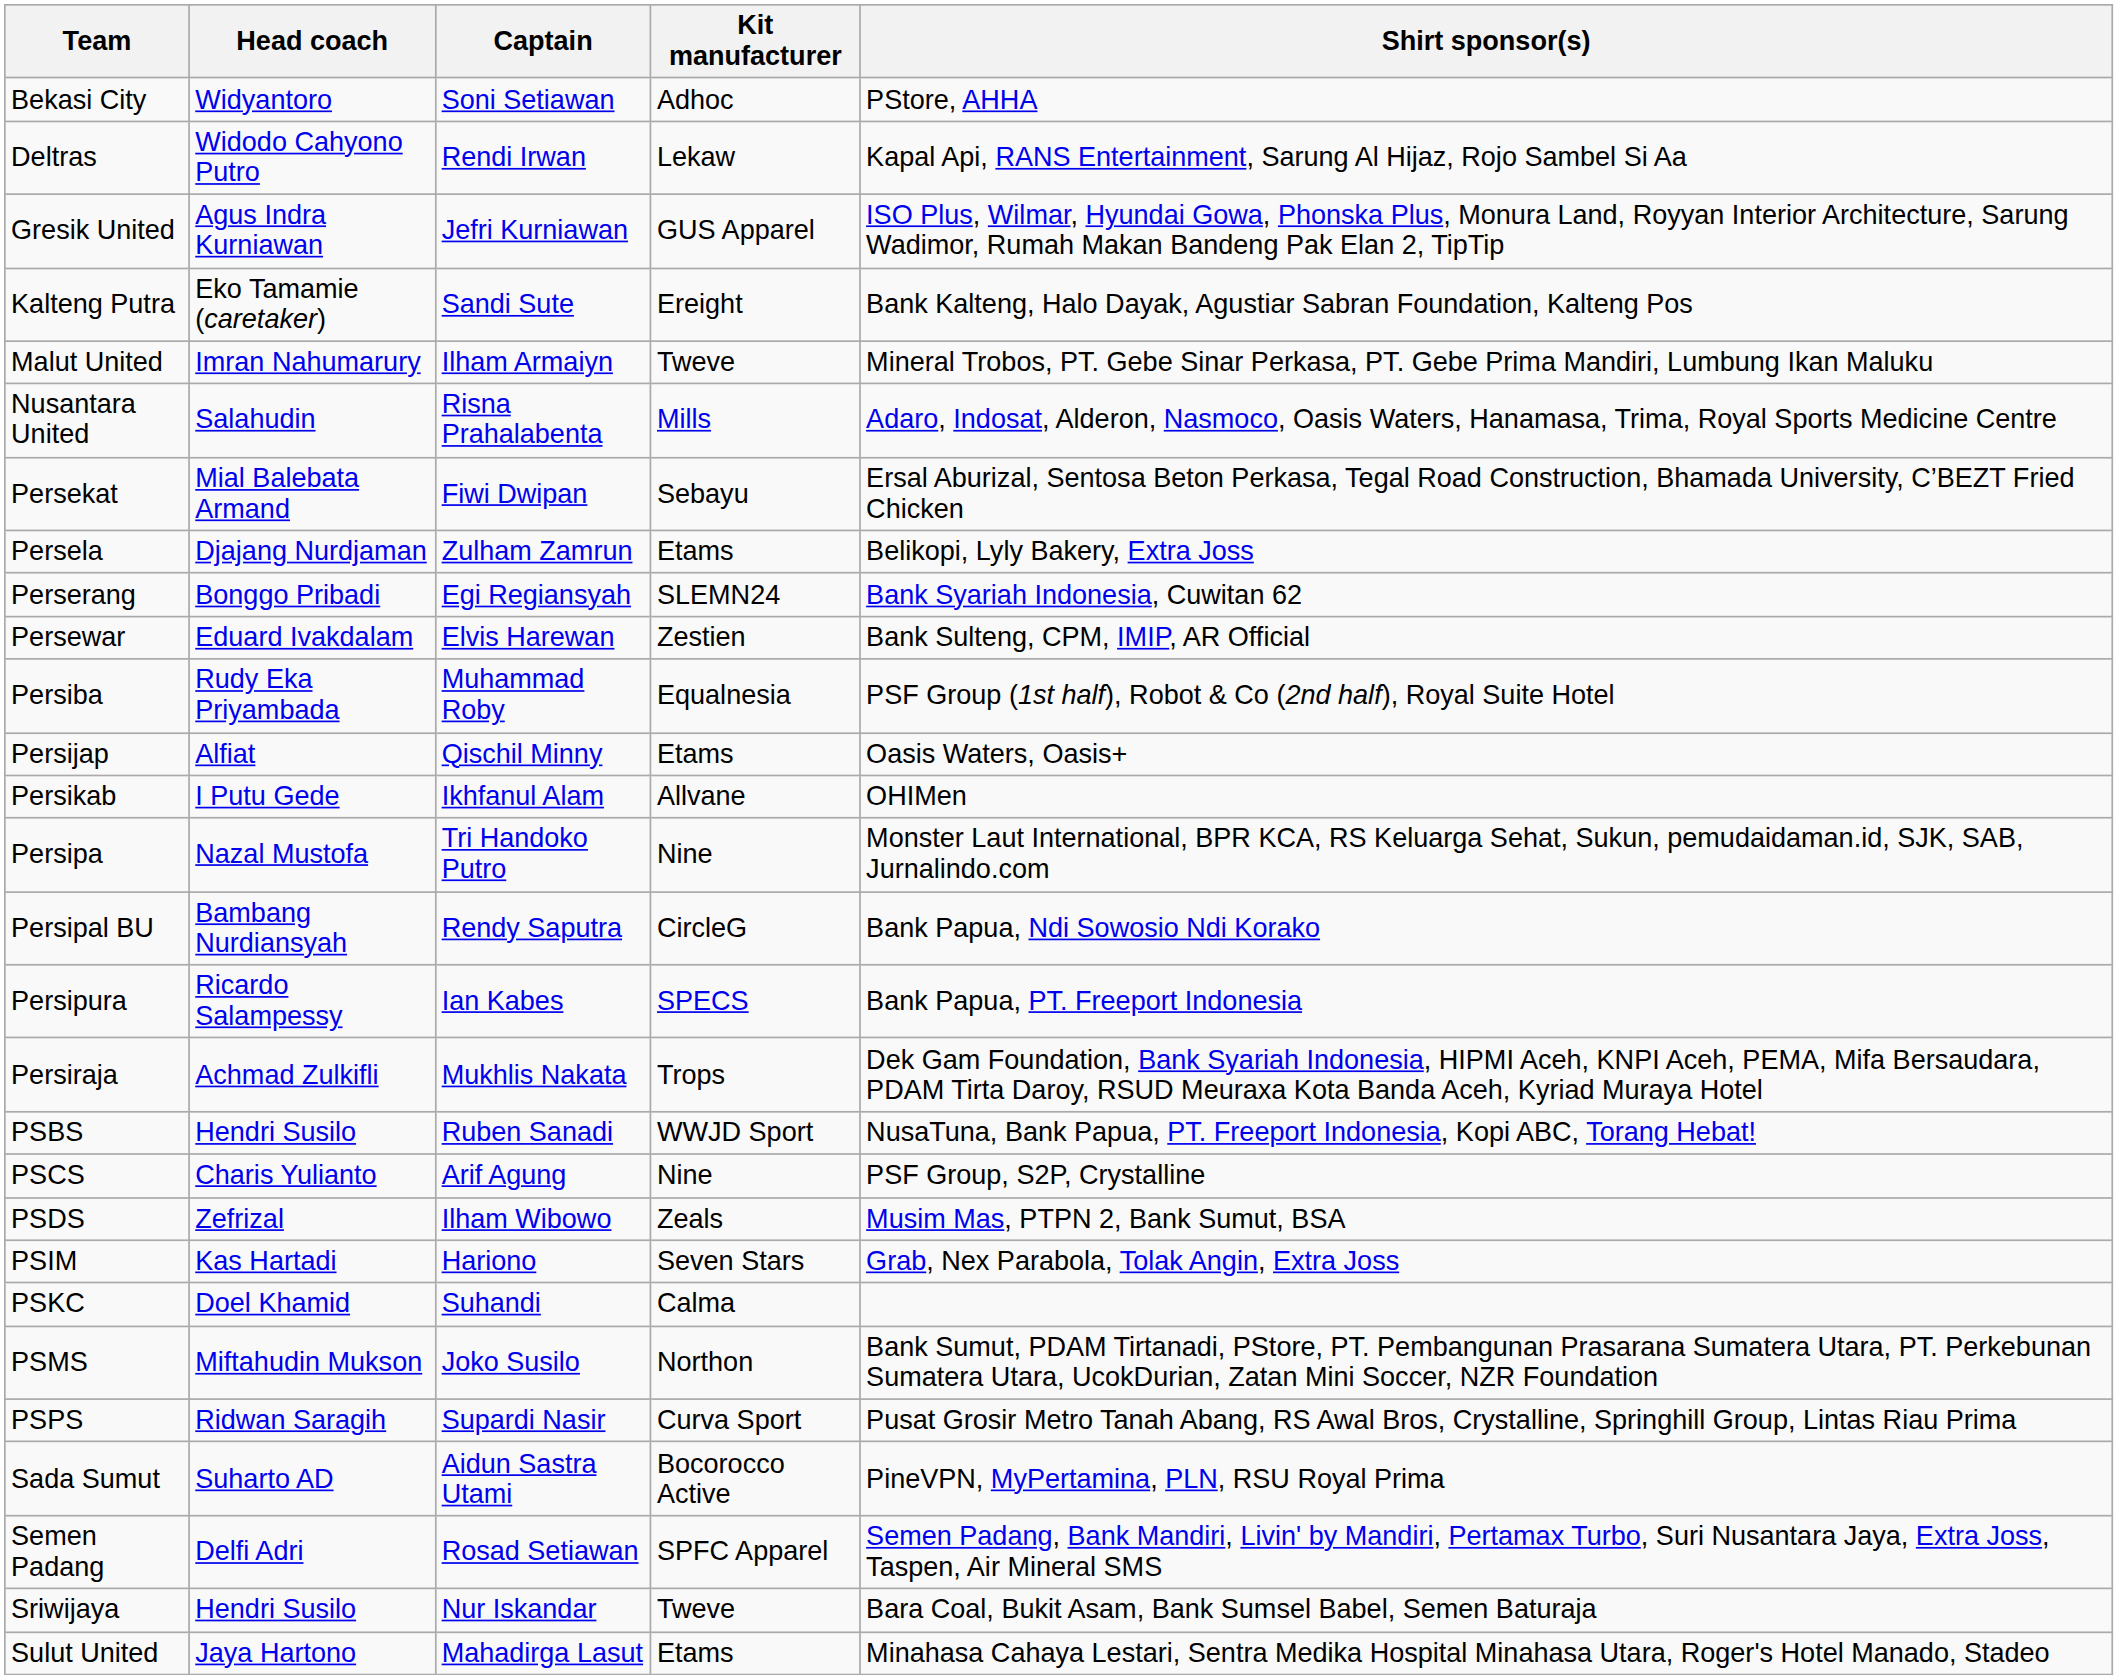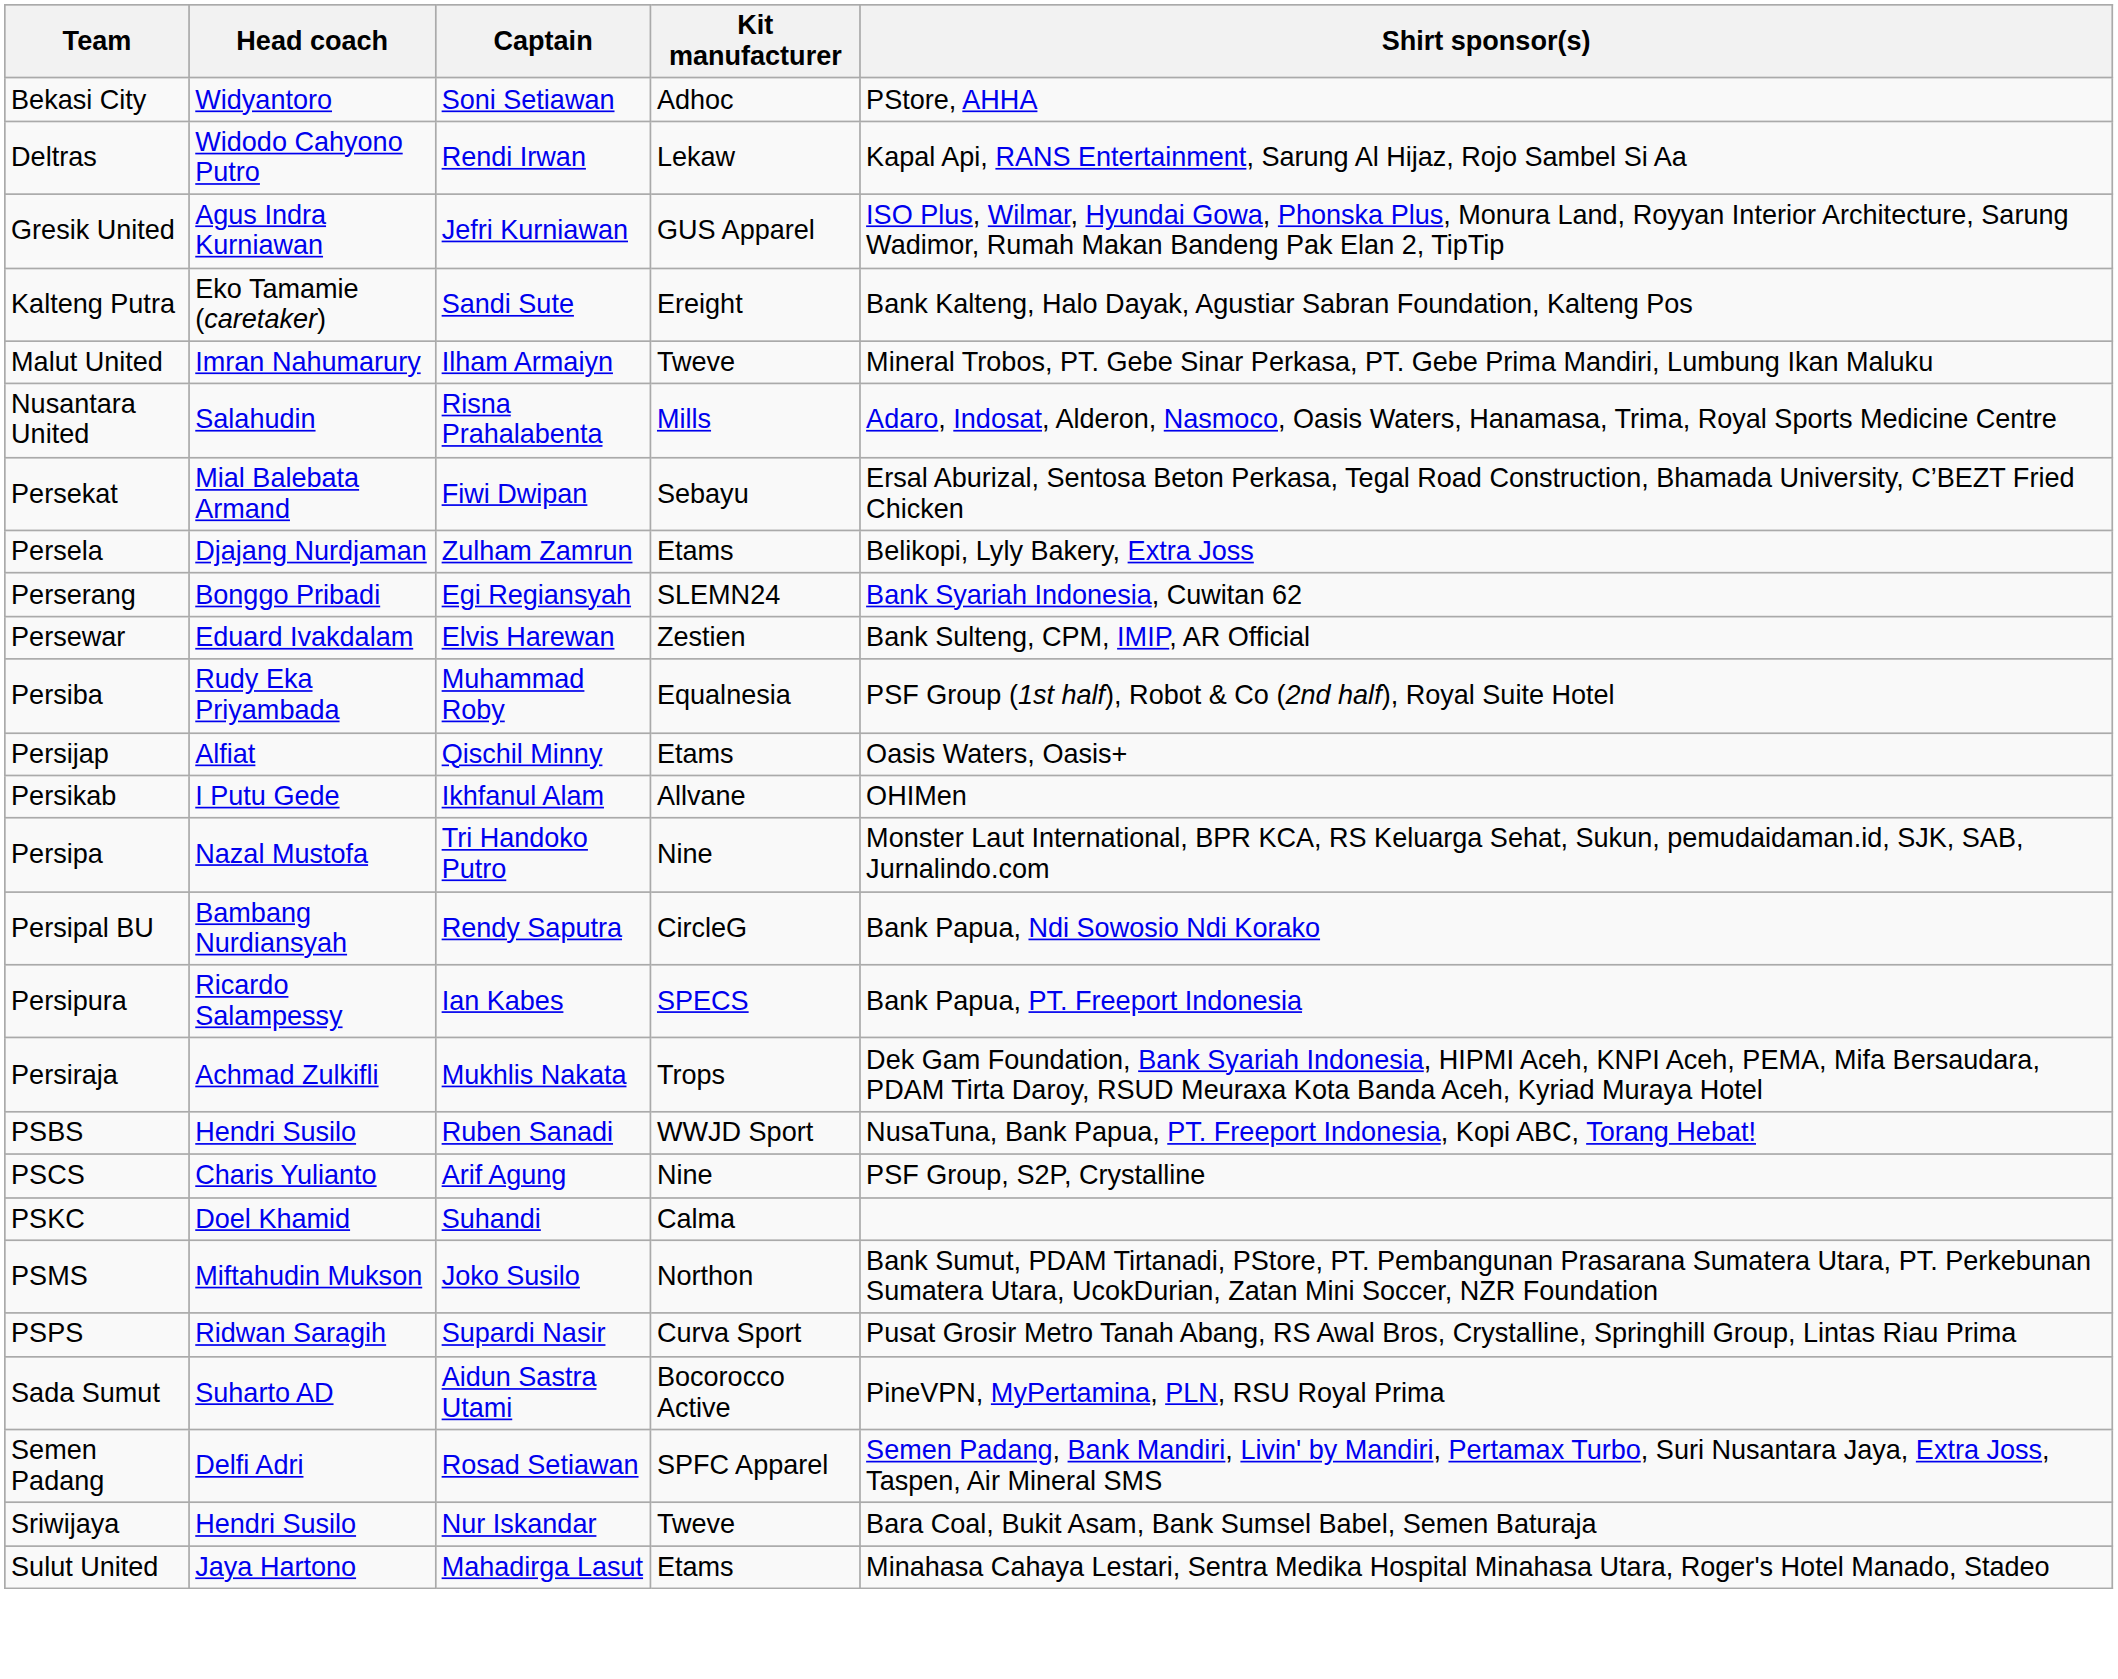 <table class="wikitable sortable">
 <tr>
 <th>Team</th>
 <th>Head coach</th>
 <th>Captain</th>
 <th class="nowrap">Kit manufacturer</th>
 <th class=unsortable>Shirt sponsor(s)</th>
 </tr>
 <tr>
 <td class="nowrap">Bekasi City</td>
 <td class="nowrap"> <a href='#'>Widyantoro</a></td>
 <td class="nowrap"> <a href='#'>Soni Setiawan</a></td>
 <td class="nowrap"> Adhoc</td>
 <td>PStore, <a href='#'>AHHA</a></td>
 </tr>
 <tr>
 <td class="nowrap">Deltras</td>
 <td class="nowrap"> <a href='#'>Widodo Cahyono Putro</a></td>
 <td class="nowrap"> <a href='#'>Rendi Irwan</a></td>
 <td class="nowrap"> Lekaw</td>
 <td>Kapal Api, <a href='#'>RANS Entertainment</a>, Sarung Al Hijaz, Rojo Sambel Si Aa</td>
 </tr>
 <tr>
 <td class="nowrap">Gresik United</td>
 <td class="nowrap"> <a href='#'>Agus Indra Kurniawan</a></td>
 <td class="nowrap"> <a href='#'>Jefri Kurniawan</a></td>
 <td class="nowrap"> GUS Apparel</td>
 <td><a href='#'>ISO Plus</a>, <a href='#'>Wilmar</a>, <a href='#'>Hyundai Gowa</a>, <a href='#'>Phonska Plus</a>, Monura Land, Royyan Interior Architecture, Sarung Wadimor, Rumah Makan Bandeng Pak Elan 2, TipTip</td>
 </tr>
 <tr>
 <td class="nowrap">Kalteng Putra</td>
 <td class="nowrap"> Eko Tamamie (<em>caretaker</em>)</td>
 <td class="nowrap"> <a href='#'>Sandi Sute</a></td>
 <td class="nowrap"> Ereight</td>
 <td>Bank Kalteng, Halo Dayak, Agustiar Sabran Foundation, Kalteng Pos</td>
 </tr>
 <tr>
 <td class="nowrap">Malut United</td>
 <td class="nowrap"> <a href='#'>Imran Nahumarury</a></td>
 <td class =“nowrap”> <a href='#'>Ilham Armaiyn</a></td>
 <td class="nowrap"> Tweve</td>
 <td>Mineral Trobos, PT. Gebe Sinar Perkasa, PT. Gebe Prima Mandiri, Lumbung Ikan Maluku</td>
 </tr>
 <tr>
 <td class="nowrap">Nusantara United</td>
 <td class="nowrap"> <a href='#'>Salahudin</a></td>
 <td class="nowrap"> <a href='#'>Risna Prahalabenta</a></td>
 <td class="nowrap"> <a href='#'>Mills</a></td>
 <td><a href='#'>Adaro</a>, <a href='#'>Indosat</a>, Alderon, <a href='#'>Nasmoco</a>, Oasis Waters, Hanamasa, Trima, Royal Sports Medicine Centre</td>
 </tr>
 <tr>
 <td class="nowrap">Persekat</td>
 <td class="nowrap"> <a href='#'>Mial Balebata Armand</a></td>
 <td class="nowrap"> <a href='#'>Fiwi Dwipan</a></td>
 <td class="nowrap"> Sebayu</td>
 <td>Ersal Aburizal, Sentosa Beton Perkasa, Tegal Road Construction, Bhamada University, C’BEZT Fried Chicken</td>
 </tr>
 <tr>
 <td class="nowrap">Persela</td>
 <td class="nowrap"> <a href='#'>Djajang Nurdjaman</a></td>
 <td class="nowrap"> <a href='#'>Zulham Zamrun</a></td>
 <td class="nowrap"> Etams</td>
 <td>Belikopi, Lyly Bakery, <a href='#'>Extra Joss</a></td>
 </tr>
 <tr>
 <td class="nowrap">Perserang</td>
 <td class="nowrap"> <a href='#'>Bonggo Pribadi</a></td>
 <td class="nowrap"> <a href='#'>Egi Regiansyah</a></td>
 <td class="nowrap"> SLEMN24</td>
 <td><a href='#'>Bank Syariah Indonesia</a>, Cuwitan 62</td>
 </tr>
 <tr>
 <td class="nowrap">Persewar</td>
 <td class="nowrap"> <a href='#'>Eduard Ivakdalam</a></td>
 <td class="nowrap"> <a href='#'>Elvis Harewan</a></td>
 <td class="nowrap"> Zestien</td>
 <td>Bank Sulteng, CPM, <a href='#'>IMIP</a>, AR Official</td>
 </tr>
 <tr>
 <td class="nowrap">Persiba</td>
 <td class="nowrap"> <a href='#'>Rudy Eka Priyambada</a></td>
 <td class="nowrap"> <a href='#'>Muhammad Roby</a></td>
 <td class="nowrap"> Equalnesia</td>
 <td>PSF Group (<em>1st half</em>), Robot & Co (<em>2nd half</em>), Royal Suite Hotel</td>
 </tr>
 <tr>
 <td class="nowrap">Persijap</td>
 <td class="nowrap"> <a href='#'>Alfiat</a></td>
 <td class="nowrap"> <a href='#'>Qischil Minny</a></td>
 <td class="nowrap"> Etams</td>
 <td>Oasis Waters, Oasis+</td>
 </tr>
 <tr>
 <td class="nowrap">Persikab</td>
 <td class="nowrap"> <a href='#'>I Putu Gede</a></td>
 <td class="nowrap"> <a href='#'>Ikhfanul Alam</a></td>
 <td class="nowrap"> Allvane</td>
 <td>OHIMen</td>
 </tr>
 <tr>
 <td class="nowrap">Persipa</td>
 <td class="nowrap"> <a href='#'>Nazal Mustofa</a></td>
 <td class="nowrap"> <a href='#'>Tri Handoko Putro</a></td>
 <td class="nowrap"> Nine</td>
 <td>Monster Laut International, BPR KCA, RS Keluarga Sehat, Sukun, pemudaidaman.id, SJK, SAB, Jurnalindo.com</td>
 </tr>
 <tr>
 <td class="nowrap">Persipal BU</td>
 <td class="nowrap"> <a href='#'>Bambang Nurdiansyah</a></td>
 <td class="nowrap"> <a href='#'>Rendy Saputra</a></td>
 <td class="nowrap"> CircleG</td>
 <td>Bank Papua, <a href='#'>Ndi Sowosio Ndi Korako</a></td>
 </tr>
 <tr>
 <td class="nowrap">Persipura</td>
 <td class="nowrap"> <a href='#'>Ricardo Salampessy</a></td>
 <td class="nowrap"> <a href='#'>Ian Kabes</a></td>
 <td class="nowrap"> <a href='#'>SPECS</a></td>
 <td>Bank Papua, <a href='#'>PT. Freeport Indonesia</a></td>
 </tr>
 <tr>
 <td class="nowrap">Persiraja</td>
 <td class="nowrap"> <a href='#'>Achmad Zulkifli</a></td>
 <td class="nowrap"> <a href='#'>Mukhlis Nakata</a></td>
 <td class="nowrap"> Trops</td>
 <td>Dek Gam Foundation, <a href='#'>Bank Syariah Indonesia</a>, HIPMI Aceh, KNPI Aceh, PEMA, Mifa Bersaudara, PDAM Tirta Daroy, RSUD Meuraxa Kota Banda Aceh, Kyriad Muraya Hotel</td>
 </tr>
 <tr>
 <td class="nowrap">PSBS</td>
 <td class="nowrap"> <a href='#'>Hendri Susilo</a></td>
 <td class="nowrap"> <a href='#'>Ruben Sanadi</a></td>
 <td class="nowrap"> WWJD Sport</td>
 <td>NusaTuna, Bank Papua, <a href='#'>PT. Freeport Indonesia</a>, Kopi ABC, <a href='#'>Torang Hebat!</a></td>
 </tr>
 <tr>
 <td class="nowrap">PSCS</td>
 <td class="nowrap"> <a href='#'>Charis Yulianto</a></td>
 <td class="nowrap"> <a href='#'>Arif Agung</a></td>
 <td class="nowrap"> Nine</td>
 <td>PSF Group, S2P, Crystalline</td>
 </tr>
 <tr>
-<td class="nowrap">PSDS</td>
-<td class="nowrap"> <a href='#'>Zefrizal</a></td>
-<td class="nowrap"> <a href='#'>Ilham Wibowo</a></td>
-<td class="nowrap"> Zeals</td>
-<td><a href='#'>Musim Mas</a>, PTPN 2, Bank Sumut, BSA</td>
-</tr>
-<tr>
-<td class="nowrap">PSIM</td>
-<td class="nowrap"> <a href='#'>Kas Hartadi</a></td>
-<td class="nowrap"> <a href='#'>Hariono</a></td>
-<td class="nowrap"> Seven Stars</td>
-<td><a href='#'>Grab</a>, Nex Parabola, <a href='#'>Tolak Angin</a>, <a href='#'>Extra Joss</a></td>
-</tr>
-<tr>
 <td class="nowrap">PSKC</td>
 <td class="nowrap"> <a href='#'>Doel Khamid</a></td>
 <td class="nowrap"> <a href='#'>Suhandi</a></td>
 <td class="nowrap"> Calma</td>
 <td class="nowrap"></td>
 </tr>
 <tr>
 <td class="nowrap">PSMS</td>
 <td class="nowrap"> <a href='#'>Miftahudin Mukson</a></td>
 <td class="nowrap"> <a href='#'>Joko Susilo</a></td>
 <td class="nowrap"> Northon</td>
 <td>Bank Sumut, PDAM Tirtanadi, PStore, PT. Pembangunan Prasarana Sumatera Utara, PT. Perkebunan Sumatera Utara, UcokDurian, Zatan Mini Soccer, NZR Foundation</td>
 </tr>
 <tr>
 <td class="nowrap">PSPS</td>
 <td class="nowrap"> <a href='#'>Ridwan Saragih</a></td>
 <td class="nowrap"> <a href='#'>Supardi Nasir</a></td>
 <td class="nowrap"> Curva Sport</td>
 <td>Pusat Grosir Metro Tanah Abang, RS Awal Bros, Crystalline, Springhill Group, Lintas Riau Prima</td>
 </tr>
 <tr>
 <td class="nowrap">Sada Sumut</td>
 <td class="nowrap"> <a href='#'>Suharto AD</a></td>
 <td class="nowrap"> <a href='#'>Aidun Sastra Utami</a></td>
 <td class="nowrap"> Bocorocco Active</td>
 <td>PineVPN, <a href='#'>MyPertamina</a>, <a href='#'>PLN</a>, RSU Royal Prima</td>
 </tr>
 <tr>
 <td class="nowrap">Semen Padang</td>
 <td class="nowrap"> <a href='#'>Delfi Adri</a></td>
 <td class="nowrap"> <a href='#'>Rosad Setiawan</a></td>
 <td class="nowrap"> SPFC Apparel</td>
 <td><a href='#'>Semen Padang</a>, <a href='#'>Bank Mandiri</a>, <a href='#'>Livin' by Mandiri</a>, <a href='#'>Pertamax Turbo</a>, Suri Nusantara Jaya, <a href='#'>Extra Joss</a>, Taspen, Air Mineral SMS</td>
 </tr>
 <tr>
 <td class="nowrap">Sriwijaya</td>
 <td class="nowrap"> <a href='#'>Hendri Susilo</a></td>
 <td class="nowrap"> <a href='#'>Nur Iskandar</a></td>
 <td class="nowrap"> Tweve</td>
 <td>Bara Coal, Bukit Asam, Bank Sumsel Babel, Semen Baturaja</td>
 </tr>
 <tr>
 <td class="nowrap">Sulut United</td>
 <td class="nowrap"> <a href='#'>Jaya Hartono</a></td>
 <td class="nowrap"> <a href='#'>Mahadirga Lasut</a></td>
 <td class="nowrap"> Etams</td>
 <td>Minahasa Cahaya Lestari, Sentra Medika Hospital Minahasa Utara, Roger's Hotel Manado, Stadeo</td>
 </tr>
 </table>
